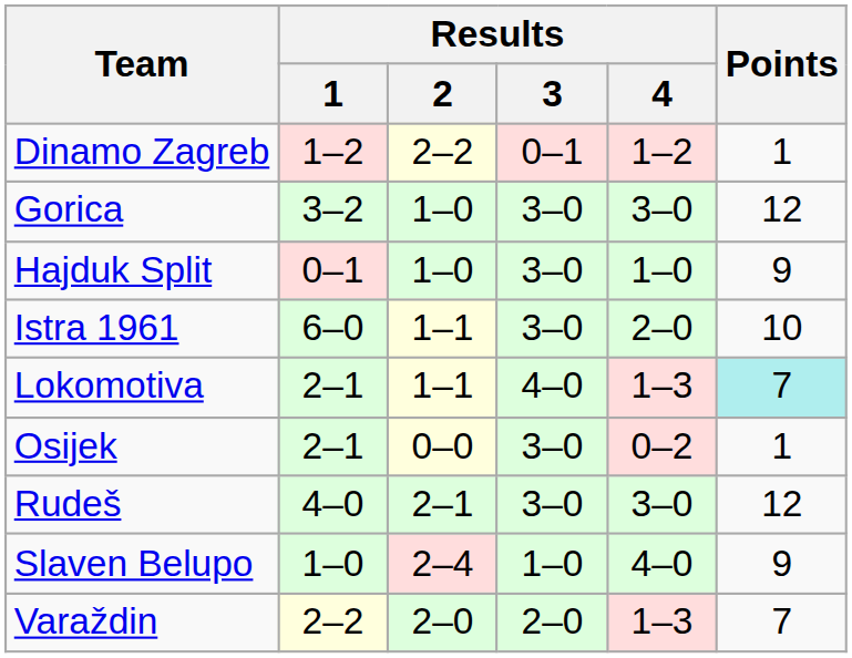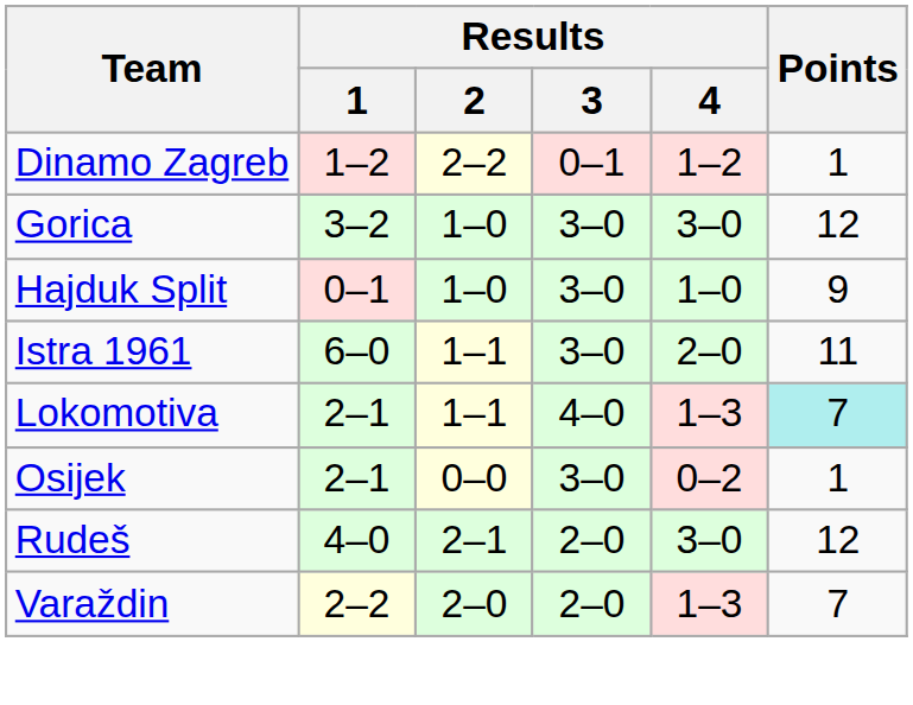 <table class="wikitable" style="text-align:center">
 <tr>
 <th rowspan=2>Team</th>
 <th colspan=4>Results</th>
 <th rowspan=2>Points</th>
 </tr>
 <tr>
 <th width=40>1</th>
 <th width=40>2</th>
 <th width=40>3</th>
 <th width=40>4</th>
 </tr>
 <tr>
 <td align=left><a href='#'>Dinamo Zagreb</a></td>
 <td bgcolor=#ffdddd>1–2</td>
 <td bgcolor=#ffffdd>2–2</td>
 <td bgcolor=#ffdddd>0–1</td>
 <td bgcolor=#ffdddd>1–2</td>
 <td>1</td>
 </tr>
 <tr>
 <td align=left><a href='#'>Gorica</a></td>
 <td bgcolor=#ddffdd>3–2</td>
 <td bgcolor=#ddffdd>1–0</td>
 <td bgcolor=#ddffdd>3–0</td>
 <td bgcolor=#ddffdd>3–0</td>
 <td>12</td>
 </tr>
 <tr>
 <td align=left><a href='#'>Hajduk Split</a></td>
 <td bgcolor=#ffdddd>0–1</td>
 <td bgcolor=#ddffdd>1–0</td>
 <td bgcolor=#ddffdd>3–0</td>
 <td bgcolor=#ddffdd>1–0</td>
 <td>9</td>
 </tr>
 <tr>
 <td align=left><a href='#'>Istra 1961</a></td>
 <td bgcolor=#ddffdd>6–0</td>
 <td bgcolor=#ffffdd>1–1</td>
 <td bgcolor=#ddffdd>3–0</td>
 <td bgcolor=#ddffdd>2–0</td>
-<td>10</td>
+<td>11</td>
 </tr>
 <tr>
 <td align=left><a href='#'>Lokomotiva</a></td>
 <td bgcolor=#ddffdd>2–1</td>
 <td bgcolor=#ffffdd>1–1</td>
 <td bgcolor=ddffdd>4–0</td>
 <td bgcolor=#ffdddd>1–3</td>
 <td style="background: paleturquoise;">7</td>
 </tr>
 <tr>
 <td align=left><a href='#'>Osijek</a></td>
 <td bgcolor=#ddffdd>2–1</td>
 <td bgcolor=#ffffdd>0–0</td>
 <td bgcolor=#ddffdd>3–0</td>
 <td bgcolor=#ffdddd>0–2</td>
 <td>1</td>
 </tr>
 <tr>
 <td align=left><a href='#'>Rudeš</a></td>
 <td bgcolor=#ddffdd>4–0</td>
 <td bgcolor=#ddffdd>2–1</td>
-<td bgcolor=#ddffdd>3–0</td>
+<td bgcolor=#ddffdd>2–0</td>
 <td bgcolor=#ddffdd>3–0</td>
 <td>12</td>
-</tr>
-<tr>
-<td align=left><a href='#'>Slaven Belupo</a></td>
-<td bgcolor=#ddffdd>1–0</td>
-<td bgcolor=#ffdddd>2–4</td>
-<td bgcolor=#ddffdd>1–0</td>
-<td bgcolor=#ddffdd>4–0</td>
-<td>9</td>
 </tr>
 <tr>
 <td align=left><a href='#'>Varaždin</a></td>
 <td bgcolor=#ffffdd>2–2</td>
 <td bgcolor=#ddffdd>2–0</td>
 <td bgcolor=#ddffdd>2–0</td>
 <td bgcolor=#ffdddd>1–3</td>
 <td>7</td>
 </tr>
 </table>
